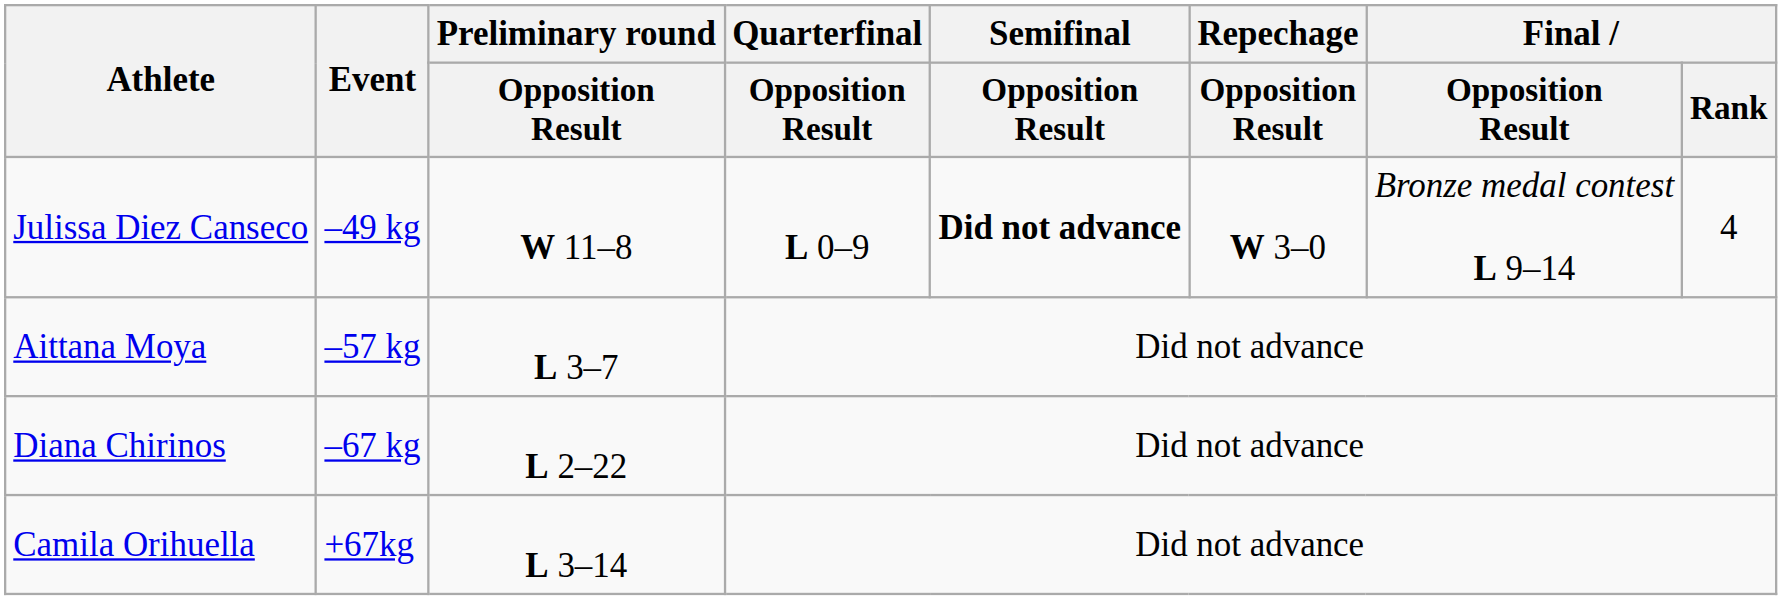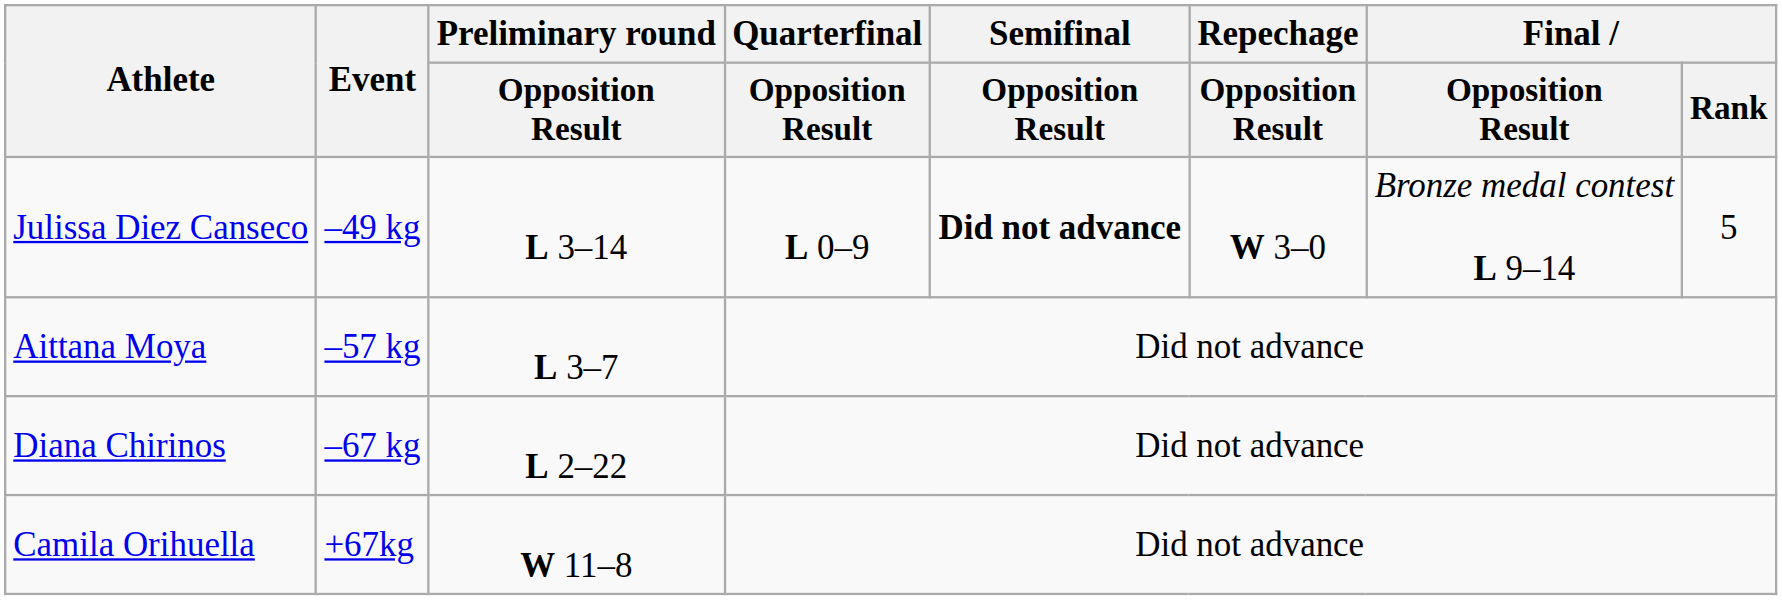 <table class=wikitable style=font-size:95%;text-align:center>
 <tr>
 <th rowspan=2>Athlete</th>
 <th rowspan=2>Event</th>
 <th>Preliminary round</th>
 <th>Quarterfinal</th>
 <th>Semifinal</th>
 <th>Repechage</th>
 <th colspan=2>Final / </th>
 </tr>
 <tr style=font-size:95%>
 <th>Opposition<br>Result</th>
 <th>Opposition<br>Result</th>
 <th>Opposition<br>Result</th>
 <th>Opposition<br>Result</th>
 <th>Opposition<br>Result</th>
 <th>Rank</th>
 </tr>
 <tr>
 <td align=left><a href='#'>Julissa Diez Canseco</a></td>
 <td align=left><a href='#'>–49 kg</a></td>
-<td><br><strong>W</strong> 11–8</td>
+<td><br><strong>L</strong> 3–14</td>
 <td><br><strong>L</strong> 0–9</td>
 <td><strong>Did not advance</strong></td>
 <td><br><strong>W</strong> 3–0</td>
 <td><em>Bronze medal contest</em><br><br><strong>L</strong> 9–14</td>
-<td>4</td>
+<td>5</td>
 </tr>
 <tr align=center>
 <td align=left><a href='#'>Aittana Moya</a></td>
 <td align=left><a href='#'>–57 kg</a></td>
 <td><br><strong>L</strong> 3–7</td>
 <td colspan=5>Did not advance</td>
 </tr>
 <tr align=center>
 <td align=left><a href='#'>Diana Chirinos</a></td>
 <td align=left><a href='#'>–67 kg</a></td>
 <td><br><strong>L</strong> 2–22</td>
 <td colspan=5>Did not advance</td>
 </tr>
 <tr align=center>
 <td align=left><a href='#'>Camila Orihuella</a></td>
 <td align=left><a href='#'>+67kg</a></td>
-<td><br><strong>L</strong> 3–14</td>
+<td><br><strong>W</strong> 11–8</td>
 <td colspan=5>Did not advance</td>
 </tr>
 </table>
